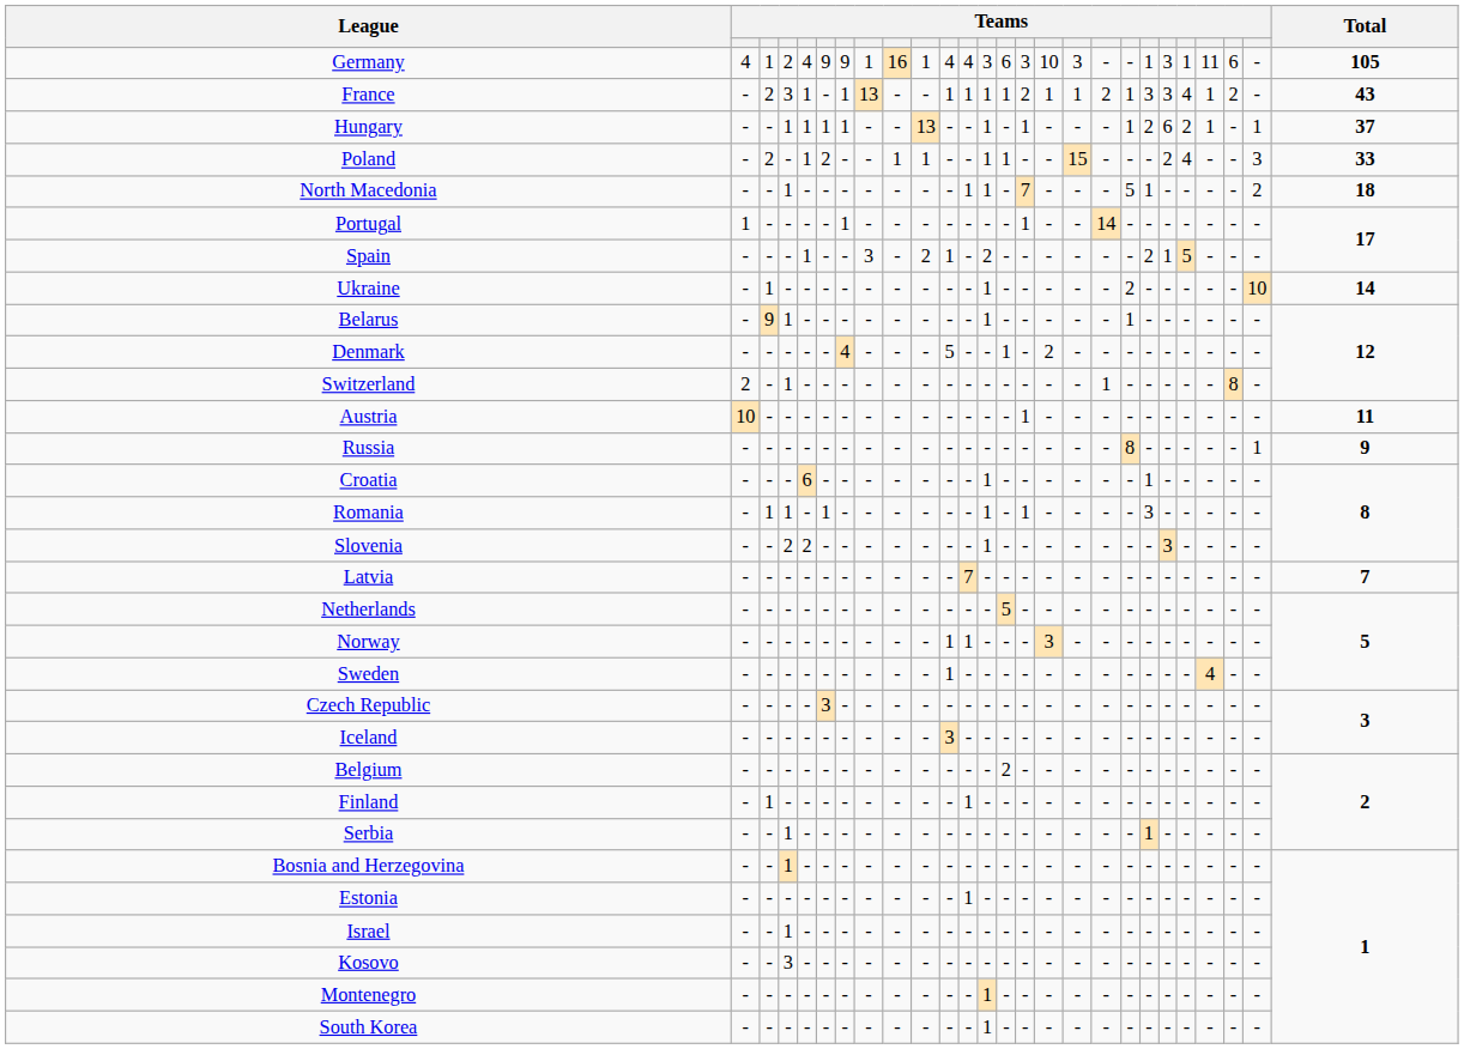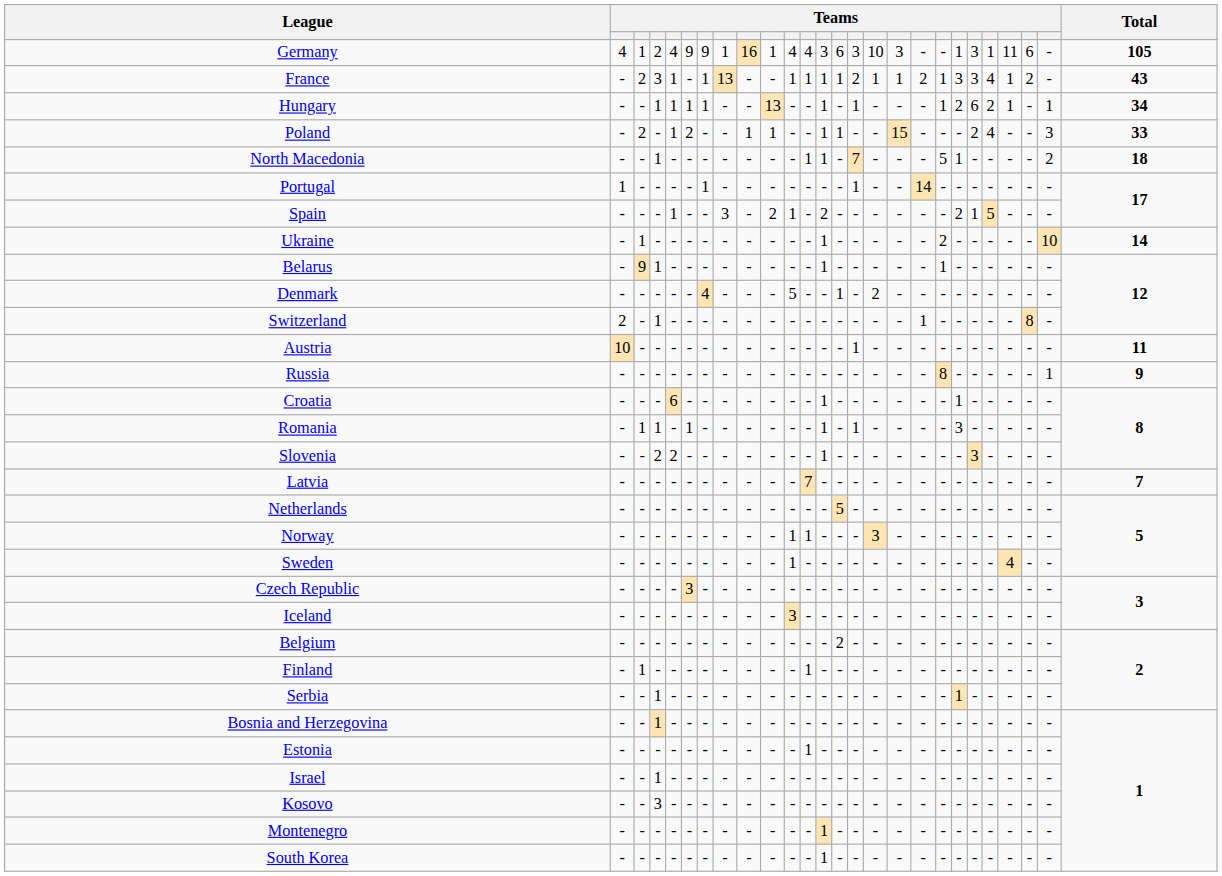 <table class="wikitable" style="text-align: center; width: 85%; font-size:90%;">
 <tr>
 <th rowspan=2>League</th>
 <th colspan=24>Teams</th>
 <th rowspan=2>Total</th>
 </tr>
 <tr>
 <th width="3,25%"></th>
 <th width="3,25%"></th>
 <th width="3,25%"></th>
 <th width="3,25%"></th>
 <th width="3,25%"></th>
 <th width="3,25%"></th>
 <th width="3,25%"></th>
 <th width="3,25%"></th>
 <th width="3,25%"></th>
 <th width="3,25%"></th>
 <th width="3,25%"></th>
 <th width="3,25%"></th>
 <th width="3,25%"></th>
 <th width="3,25%"></th>
 <th width="3,25%"></th>
 <th width="3,25%"></th>
 <th width="3,25%"></th>
 <th width="3,25%"></th>
 <th width="3,25%"></th>
 <th width="3,25%"></th>
 <th width="3,25%"></th>
 <th width="3,25%"></th>
 <th width="3,25%"></th>
 <th width="3,25%"></th>
 </tr>
 <tr>
 <td><a href='#'>Germany</a></td>
 <td>4</td>
 <td>1</td>
 <td>2</td>
 <td>4</td>
 <td>9</td>
 <td>9</td>
 <td>1</td>
 <td bgcolor=#FFE5B4>16</td>
 <td>1</td>
 <td>4</td>
 <td>4</td>
 <td>3</td>
 <td>6</td>
 <td>3</td>
 <td>10</td>
 <td>3</td>
 <td>-</td>
 <td>-</td>
 <td>1</td>
 <td>3</td>
 <td>1</td>
 <td>11</td>
 <td>6</td>
 <td>-</td>
 <td><strong>105</strong></td>
 </tr>
 <tr>
 <td><a href='#'>France</a></td>
 <td>-</td>
 <td>2</td>
 <td>3</td>
 <td>1</td>
 <td>-</td>
 <td>1</td>
 <td bgcolor=#FFE5B4>13</td>
 <td>-</td>
 <td>-</td>
 <td>1</td>
 <td>1</td>
 <td>1</td>
 <td>1</td>
 <td>2</td>
 <td>1</td>
 <td>1</td>
 <td>2</td>
 <td>1</td>
 <td>3</td>
 <td>3</td>
 <td>4</td>
 <td>1</td>
 <td>2</td>
 <td>-</td>
 <td><strong>43</strong></td>
 </tr>
 <tr>
 <td><a href='#'>Hungary</a></td>
 <td>-</td>
 <td>-</td>
 <td>1</td>
 <td>1</td>
 <td>1</td>
 <td>1</td>
 <td>-</td>
 <td>-</td>
 <td bgcolor=#FFE5B4>13</td>
 <td>-</td>
 <td>-</td>
 <td>1</td>
 <td>-</td>
 <td>1</td>
 <td>-</td>
 <td>-</td>
 <td>-</td>
 <td>1</td>
 <td>2</td>
 <td>6</td>
 <td>2</td>
 <td>1</td>
 <td>-</td>
 <td>1</td>
-<td><strong>37</strong></td>
+<td><strong>34</strong></td>
 </tr>
 <tr>
 <td><a href='#'>Poland</a></td>
 <td>-</td>
 <td>2</td>
 <td>-</td>
 <td>1</td>
 <td>2</td>
 <td>-</td>
 <td>-</td>
 <td>1</td>
 <td>1</td>
 <td>-</td>
 <td>-</td>
 <td>1</td>
 <td>1</td>
 <td>-</td>
 <td>-</td>
 <td bgcolor=#FFE5B4>15</td>
 <td>-</td>
 <td>-</td>
 <td>-</td>
 <td>2</td>
 <td>4</td>
 <td>-</td>
 <td>-</td>
 <td>3</td>
 <td><strong>33</strong></td>
 </tr>
 <tr>
 <td><a href='#'>North Macedonia</a></td>
 <td>-</td>
 <td>-</td>
 <td>1</td>
 <td>-</td>
 <td>-</td>
 <td>-</td>
 <td>-</td>
 <td>-</td>
 <td>-</td>
 <td>-</td>
 <td>1</td>
 <td>1</td>
 <td>-</td>
 <td bgcolor=#FFE5B4>7</td>
 <td>-</td>
 <td>-</td>
 <td>-</td>
 <td>5</td>
 <td>1</td>
 <td>-</td>
 <td>-</td>
 <td>-</td>
 <td>-</td>
 <td>2</td>
 <td><strong>18</strong></td>
 </tr>
 <tr>
 <td><a href='#'>Portugal</a></td>
 <td>1</td>
 <td>-</td>
 <td>-</td>
 <td>-</td>
 <td>-</td>
 <td>1</td>
 <td>-</td>
 <td>-</td>
 <td>-</td>
 <td>-</td>
 <td>-</td>
 <td>-</td>
 <td>-</td>
 <td>1</td>
 <td>-</td>
 <td>-</td>
 <td bgcolor=#FFE5B4>14</td>
 <td>-</td>
 <td>-</td>
 <td>-</td>
 <td>-</td>
 <td>-</td>
 <td>-</td>
 <td>-</td>
 <td rowspan=2><strong>17</strong></td>
 </tr>
 <tr>
 <td><a href='#'>Spain</a></td>
 <td>-</td>
 <td>-</td>
 <td>-</td>
 <td>1</td>
 <td>-</td>
 <td>-</td>
 <td>3</td>
 <td>-</td>
 <td>2</td>
 <td>1</td>
 <td>-</td>
 <td>2</td>
 <td>-</td>
 <td>-</td>
 <td>-</td>
 <td>-</td>
 <td>-</td>
 <td>-</td>
 <td>2</td>
 <td>1</td>
 <td bgcolor=#FFE5B4>5</td>
 <td>-</td>
 <td>-</td>
 <td>-</td>
 </tr>
 <tr>
 <td><a href='#'>Ukraine</a></td>
 <td>-</td>
 <td>1</td>
 <td>-</td>
 <td>-</td>
 <td>-</td>
 <td>-</td>
 <td>-</td>
 <td>-</td>
 <td>-</td>
 <td>-</td>
 <td>-</td>
 <td>1</td>
 <td>-</td>
 <td>-</td>
 <td>-</td>
 <td>-</td>
 <td>-</td>
 <td>2</td>
 <td>-</td>
 <td>-</td>
 <td>-</td>
 <td>-</td>
 <td>-</td>
 <td bgcolor=#FFE5B4>10</td>
 <td><strong>14</strong></td>
 </tr>
 <tr>
 <td><a href='#'>Belarus</a></td>
 <td>-</td>
 <td bgcolor=#FFE5B4>9</td>
 <td>1</td>
 <td>-</td>
 <td>-</td>
 <td>-</td>
 <td>-</td>
 <td>-</td>
 <td>-</td>
 <td>-</td>
 <td>-</td>
 <td>1</td>
 <td>-</td>
 <td>-</td>
 <td>-</td>
 <td>-</td>
 <td>-</td>
 <td>1</td>
 <td>-</td>
 <td>-</td>
 <td>-</td>
 <td>-</td>
 <td>-</td>
 <td>-</td>
 <td rowspan=3><strong>12</strong></td>
 </tr>
 <tr>
 <td><a href='#'>Denmark</a></td>
 <td>-</td>
 <td>-</td>
 <td>-</td>
 <td>-</td>
 <td>-</td>
 <td bgcolor=#FFE5B4>4</td>
 <td>-</td>
 <td>-</td>
 <td>-</td>
 <td>5</td>
 <td>-</td>
 <td>-</td>
 <td>1</td>
 <td>-</td>
 <td>2</td>
 <td>-</td>
 <td>-</td>
 <td>-</td>
 <td>-</td>
 <td>-</td>
 <td>-</td>
 <td>-</td>
 <td>-</td>
 <td>-</td>
 </tr>
 <tr>
 <td><a href='#'>Switzerland</a></td>
 <td>2</td>
 <td>-</td>
 <td>1</td>
 <td>-</td>
 <td>-</td>
 <td>-</td>
 <td>-</td>
 <td>-</td>
 <td>-</td>
 <td>-</td>
 <td>-</td>
 <td>-</td>
 <td>-</td>
 <td>-</td>
 <td>-</td>
 <td>-</td>
 <td>1</td>
 <td>-</td>
 <td>-</td>
 <td>-</td>
 <td>-</td>
 <td>-</td>
 <td bgcolor=#FFE5B4>8</td>
 <td>-</td>
 </tr>
 <tr>
 <td><a href='#'>Austria</a></td>
 <td bgcolor=#FFE5B4>10</td>
 <td>-</td>
 <td>-</td>
 <td>-</td>
 <td>-</td>
 <td>-</td>
 <td>-</td>
 <td>-</td>
 <td>-</td>
 <td>-</td>
 <td>-</td>
 <td>-</td>
 <td>-</td>
 <td>1</td>
 <td>-</td>
 <td>-</td>
 <td>-</td>
 <td>-</td>
 <td>-</td>
 <td>-</td>
 <td>-</td>
 <td>-</td>
 <td>-</td>
 <td>-</td>
 <td><strong>11</strong></td>
 </tr>
 <tr>
 <td><a href='#'>Russia</a></td>
 <td>-</td>
 <td>-</td>
 <td>-</td>
 <td>-</td>
 <td>-</td>
 <td>-</td>
 <td>-</td>
 <td>-</td>
 <td>-</td>
 <td>-</td>
 <td>-</td>
 <td>-</td>
 <td>-</td>
 <td>-</td>
 <td>-</td>
 <td>-</td>
 <td>-</td>
 <td bgcolor=#FFE5B4>8</td>
 <td>-</td>
 <td>-</td>
 <td>-</td>
 <td>-</td>
 <td>-</td>
 <td>1</td>
 <td><strong>9</strong></td>
 </tr>
 <tr>
 <td><a href='#'>Croatia</a></td>
 <td>-</td>
 <td>-</td>
 <td>-</td>
 <td bgcolor=#FFE5B4>6</td>
 <td>-</td>
 <td>-</td>
 <td>-</td>
 <td>-</td>
 <td>-</td>
 <td>-</td>
 <td>-</td>
 <td>1</td>
 <td>-</td>
 <td>-</td>
 <td>-</td>
 <td>-</td>
 <td>-</td>
 <td>-</td>
 <td>1</td>
 <td>-</td>
 <td>-</td>
 <td>-</td>
 <td>-</td>
 <td>-</td>
 <td rowspan=3><strong>8</strong></td>
 </tr>
 <tr>
 <td><a href='#'>Romania</a></td>
 <td>-</td>
 <td>1</td>
 <td>1</td>
 <td>-</td>
 <td>1</td>
 <td>-</td>
 <td>-</td>
 <td>-</td>
 <td>-</td>
 <td>-</td>
 <td>-</td>
 <td>1</td>
 <td>-</td>
 <td>1</td>
 <td>-</td>
 <td>-</td>
 <td>-</td>
 <td>-</td>
 <td>3</td>
 <td>-</td>
 <td>-</td>
 <td>-</td>
 <td>-</td>
 <td>-</td>
 </tr>
 <tr>
 <td><a href='#'>Slovenia</a></td>
 <td>-</td>
 <td>-</td>
 <td>2</td>
 <td>2</td>
 <td>-</td>
 <td>-</td>
 <td>-</td>
 <td>-</td>
 <td>-</td>
 <td>-</td>
 <td>-</td>
 <td>1</td>
 <td>-</td>
 <td>-</td>
 <td>-</td>
 <td>-</td>
 <td>-</td>
 <td>-</td>
 <td>-</td>
 <td bgcolor=#FFE5B4>3</td>
 <td>-</td>
 <td>-</td>
 <td>-</td>
 <td>-</td>
 </tr>
 <tr>
 <td><a href='#'>Latvia</a></td>
 <td>-</td>
 <td>-</td>
 <td>-</td>
 <td>-</td>
 <td>-</td>
 <td>-</td>
 <td>-</td>
 <td>-</td>
 <td>-</td>
 <td>-</td>
 <td bgcolor=#FFE5B4>7</td>
 <td>-</td>
 <td>-</td>
 <td>-</td>
 <td>-</td>
 <td>-</td>
 <td>-</td>
 <td>-</td>
 <td>-</td>
 <td>-</td>
 <td>-</td>
 <td>-</td>
 <td>-</td>
 <td>-</td>
 <td><strong>7</strong></td>
 </tr>
 <tr>
 <td><a href='#'>Netherlands</a></td>
 <td>-</td>
 <td>-</td>
 <td>-</td>
 <td>-</td>
 <td>-</td>
 <td>-</td>
 <td>-</td>
 <td>-</td>
 <td>-</td>
 <td>-</td>
 <td>-</td>
 <td>-</td>
 <td bgcolor=#FFE5B4>5</td>
 <td>-</td>
 <td>-</td>
 <td>-</td>
 <td>-</td>
 <td>-</td>
 <td>-</td>
 <td>-</td>
 <td>-</td>
 <td>-</td>
 <td>-</td>
 <td>-</td>
 <td rowspan=3><strong>5</strong></td>
 </tr>
 <tr>
 <td><a href='#'>Norway</a></td>
 <td>-</td>
 <td>-</td>
 <td>-</td>
 <td>-</td>
 <td>-</td>
 <td>-</td>
 <td>-</td>
 <td>-</td>
 <td>-</td>
 <td>1</td>
 <td>1</td>
 <td>-</td>
 <td>-</td>
 <td>-</td>
 <td bgcolor=#FFE5B4>3</td>
 <td>-</td>
 <td>-</td>
 <td>-</td>
 <td>-</td>
 <td>-</td>
 <td>-</td>
 <td>-</td>
 <td>-</td>
 <td>-</td>
 </tr>
 <tr>
 <td><a href='#'>Sweden</a></td>
 <td>-</td>
 <td>-</td>
 <td>-</td>
 <td>-</td>
 <td>-</td>
 <td>-</td>
 <td>-</td>
 <td>-</td>
 <td>-</td>
 <td>1</td>
 <td>-</td>
 <td>-</td>
 <td>-</td>
 <td>-</td>
 <td>-</td>
 <td>-</td>
 <td>-</td>
 <td>-</td>
 <td>-</td>
 <td>-</td>
 <td>-</td>
 <td bgcolor=#FFE5B4>4</td>
 <td>-</td>
 <td>-</td>
 </tr>
 <tr>
 <td><a href='#'>Czech Republic</a></td>
 <td>-</td>
 <td>-</td>
 <td>-</td>
 <td>-</td>
 <td bgcolor=#FFE5B4>3</td>
 <td>-</td>
 <td>-</td>
 <td>-</td>
 <td>-</td>
 <td>-</td>
 <td>-</td>
 <td>-</td>
 <td>-</td>
 <td>-</td>
 <td>-</td>
 <td>-</td>
 <td>-</td>
 <td>-</td>
 <td>-</td>
 <td>-</td>
 <td>-</td>
 <td>-</td>
 <td>-</td>
 <td>-</td>
 <td rowspan=2><strong>3</strong></td>
 </tr>
 <tr>
 <td><a href='#'>Iceland</a></td>
 <td>-</td>
 <td>-</td>
 <td>-</td>
 <td>-</td>
 <td>-</td>
 <td>-</td>
 <td>-</td>
 <td>-</td>
 <td>-</td>
 <td bgcolor=#FFE5B4>3</td>
 <td>-</td>
 <td>-</td>
 <td>-</td>
 <td>-</td>
 <td>-</td>
 <td>-</td>
 <td>-</td>
 <td>-</td>
 <td>-</td>
 <td>-</td>
 <td>-</td>
 <td>-</td>
 <td>-</td>
 <td>-</td>
 </tr>
 <tr>
 <td><a href='#'>Belgium</a></td>
 <td>-</td>
 <td>-</td>
 <td>-</td>
 <td>-</td>
 <td>-</td>
 <td>-</td>
 <td>-</td>
 <td>-</td>
 <td>-</td>
 <td>-</td>
 <td>-</td>
 <td>-</td>
 <td>2</td>
 <td>-</td>
 <td>-</td>
 <td>-</td>
 <td>-</td>
 <td>-</td>
 <td>-</td>
 <td>-</td>
 <td>-</td>
 <td>-</td>
 <td>-</td>
 <td>-</td>
 <td rowspan=3><strong>2</strong></td>
 </tr>
 <tr>
 <td><a href='#'>Finland</a></td>
 <td>-</td>
 <td>1</td>
 <td>-</td>
 <td>-</td>
 <td>-</td>
 <td>-</td>
 <td>-</td>
 <td>-</td>
 <td>-</td>
 <td>-</td>
 <td>1</td>
 <td>-</td>
 <td>-</td>
 <td>-</td>
 <td>-</td>
 <td>-</td>
 <td>-</td>
 <td>-</td>
 <td>-</td>
 <td>-</td>
 <td>-</td>
 <td>-</td>
 <td>-</td>
 <td>-</td>
 </tr>
 <tr>
 <td><a href='#'>Serbia</a></td>
 <td>-</td>
 <td>-</td>
 <td>1</td>
 <td>-</td>
 <td>-</td>
 <td>-</td>
 <td>-</td>
 <td>-</td>
 <td>-</td>
 <td>-</td>
 <td>-</td>
 <td>-</td>
 <td>-</td>
 <td>-</td>
 <td>-</td>
 <td>-</td>
 <td>-</td>
 <td>-</td>
 <td bgcolor=#FFE5B4>1</td>
 <td>-</td>
 <td>-</td>
 <td>-</td>
 <td>-</td>
 <td>-</td>
 </tr>
 <tr>
 <td><a href='#'>Bosnia and Herzegovina</a></td>
 <td>-</td>
 <td>-</td>
 <td bgcolor=#FFE5B4>1</td>
 <td>-</td>
 <td>-</td>
 <td>-</td>
 <td>-</td>
 <td>-</td>
 <td>-</td>
 <td>-</td>
 <td>-</td>
 <td>-</td>
 <td>-</td>
 <td>-</td>
 <td>-</td>
 <td>-</td>
 <td>-</td>
 <td>-</td>
 <td>-</td>
 <td>-</td>
 <td>-</td>
 <td>-</td>
 <td>-</td>
 <td>-</td>
 <td rowspan=6><strong>1</strong></td>
 </tr>
 <tr>
 <td><a href='#'>Estonia</a></td>
 <td>-</td>
 <td>-</td>
 <td>-</td>
 <td>-</td>
 <td>-</td>
 <td>-</td>
 <td>-</td>
 <td>-</td>
 <td>-</td>
 <td>-</td>
 <td>1</td>
 <td>-</td>
 <td>-</td>
 <td>-</td>
 <td>-</td>
 <td>-</td>
 <td>-</td>
 <td>-</td>
 <td>-</td>
 <td>-</td>
 <td>-</td>
 <td>-</td>
 <td>-</td>
 <td>-</td>
 </tr>
 <tr>
 <td><a href='#'>Israel</a></td>
 <td>-</td>
 <td>-</td>
 <td>1</td>
 <td>-</td>
 <td>-</td>
 <td>-</td>
 <td>-</td>
 <td>-</td>
 <td>-</td>
 <td>-</td>
 <td>-</td>
 <td>-</td>
 <td>-</td>
 <td>-</td>
 <td>-</td>
 <td>-</td>
 <td>-</td>
 <td>-</td>
 <td>-</td>
 <td>-</td>
 <td>-</td>
 <td>-</td>
 <td>-</td>
 <td>-</td>
 </tr>
 <tr>
 <td><a href='#'>Kosovo</a></td>
 <td>-</td>
 <td>-</td>
 <td>3</td>
 <td>-</td>
 <td>-</td>
 <td>-</td>
 <td>-</td>
 <td>-</td>
 <td>-</td>
 <td>-</td>
 <td>-</td>
 <td>-</td>
 <td>-</td>
 <td>-</td>
 <td>-</td>
 <td>-</td>
 <td>-</td>
 <td>-</td>
 <td>-</td>
 <td>-</td>
 <td>-</td>
 <td>-</td>
 <td>-</td>
 <td>-</td>
 </tr>
 <tr>
 <td><a href='#'>Montenegro</a></td>
 <td>-</td>
 <td>-</td>
 <td>-</td>
 <td>-</td>
 <td>-</td>
 <td>-</td>
 <td>-</td>
 <td>-</td>
 <td>-</td>
 <td>-</td>
 <td>-</td>
 <td bgcolor=#FFE5B4>1</td>
 <td>-</td>
 <td>-</td>
 <td>-</td>
 <td>-</td>
 <td>-</td>
 <td>-</td>
 <td>-</td>
 <td>-</td>
 <td>-</td>
 <td>-</td>
 <td>-</td>
 <td>-</td>
 </tr>
 <tr>
 <td><a href='#'>South Korea</a></td>
 <td>-</td>
 <td>-</td>
 <td>-</td>
 <td>-</td>
 <td>-</td>
 <td>-</td>
 <td>-</td>
 <td>-</td>
 <td>-</td>
 <td>-</td>
 <td>-</td>
 <td>1</td>
 <td>-</td>
 <td>-</td>
 <td>-</td>
 <td>-</td>
 <td>-</td>
 <td>-</td>
 <td>-</td>
 <td>-</td>
 <td>-</td>
 <td>-</td>
 <td>-</td>
 <td>-</td>
 </tr>
 </table>
